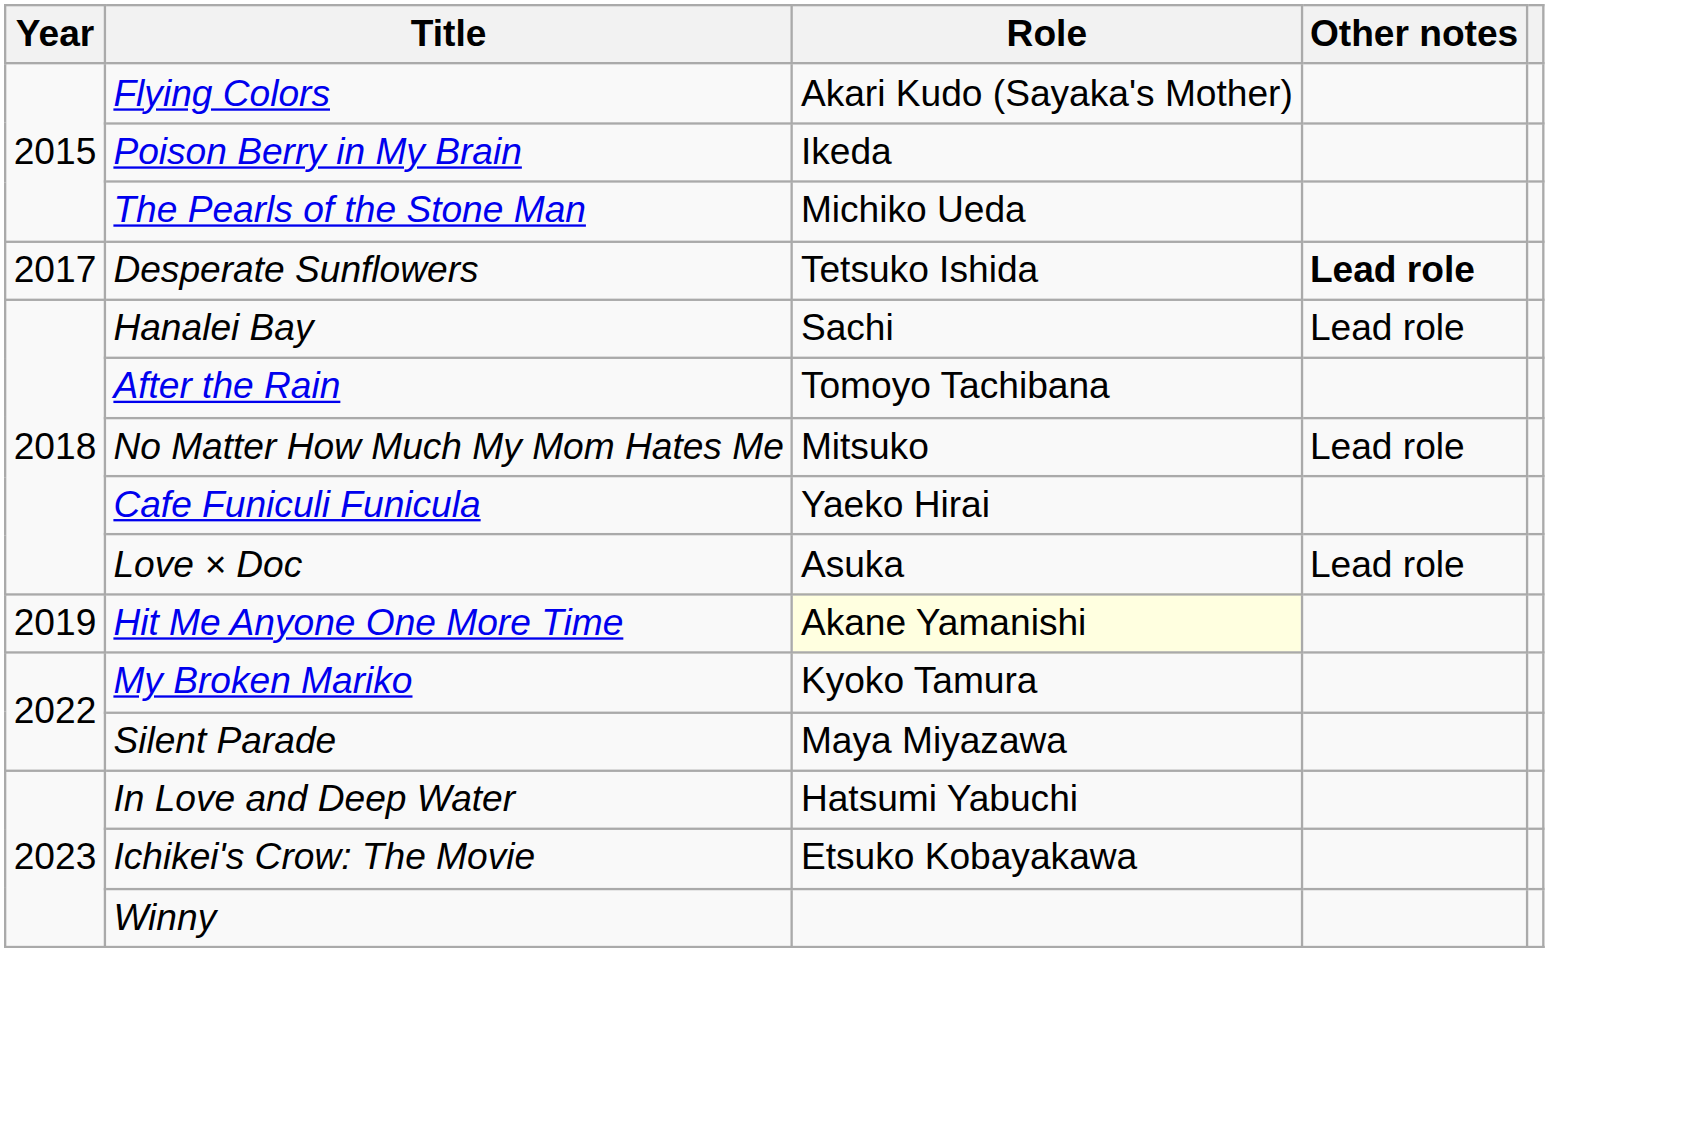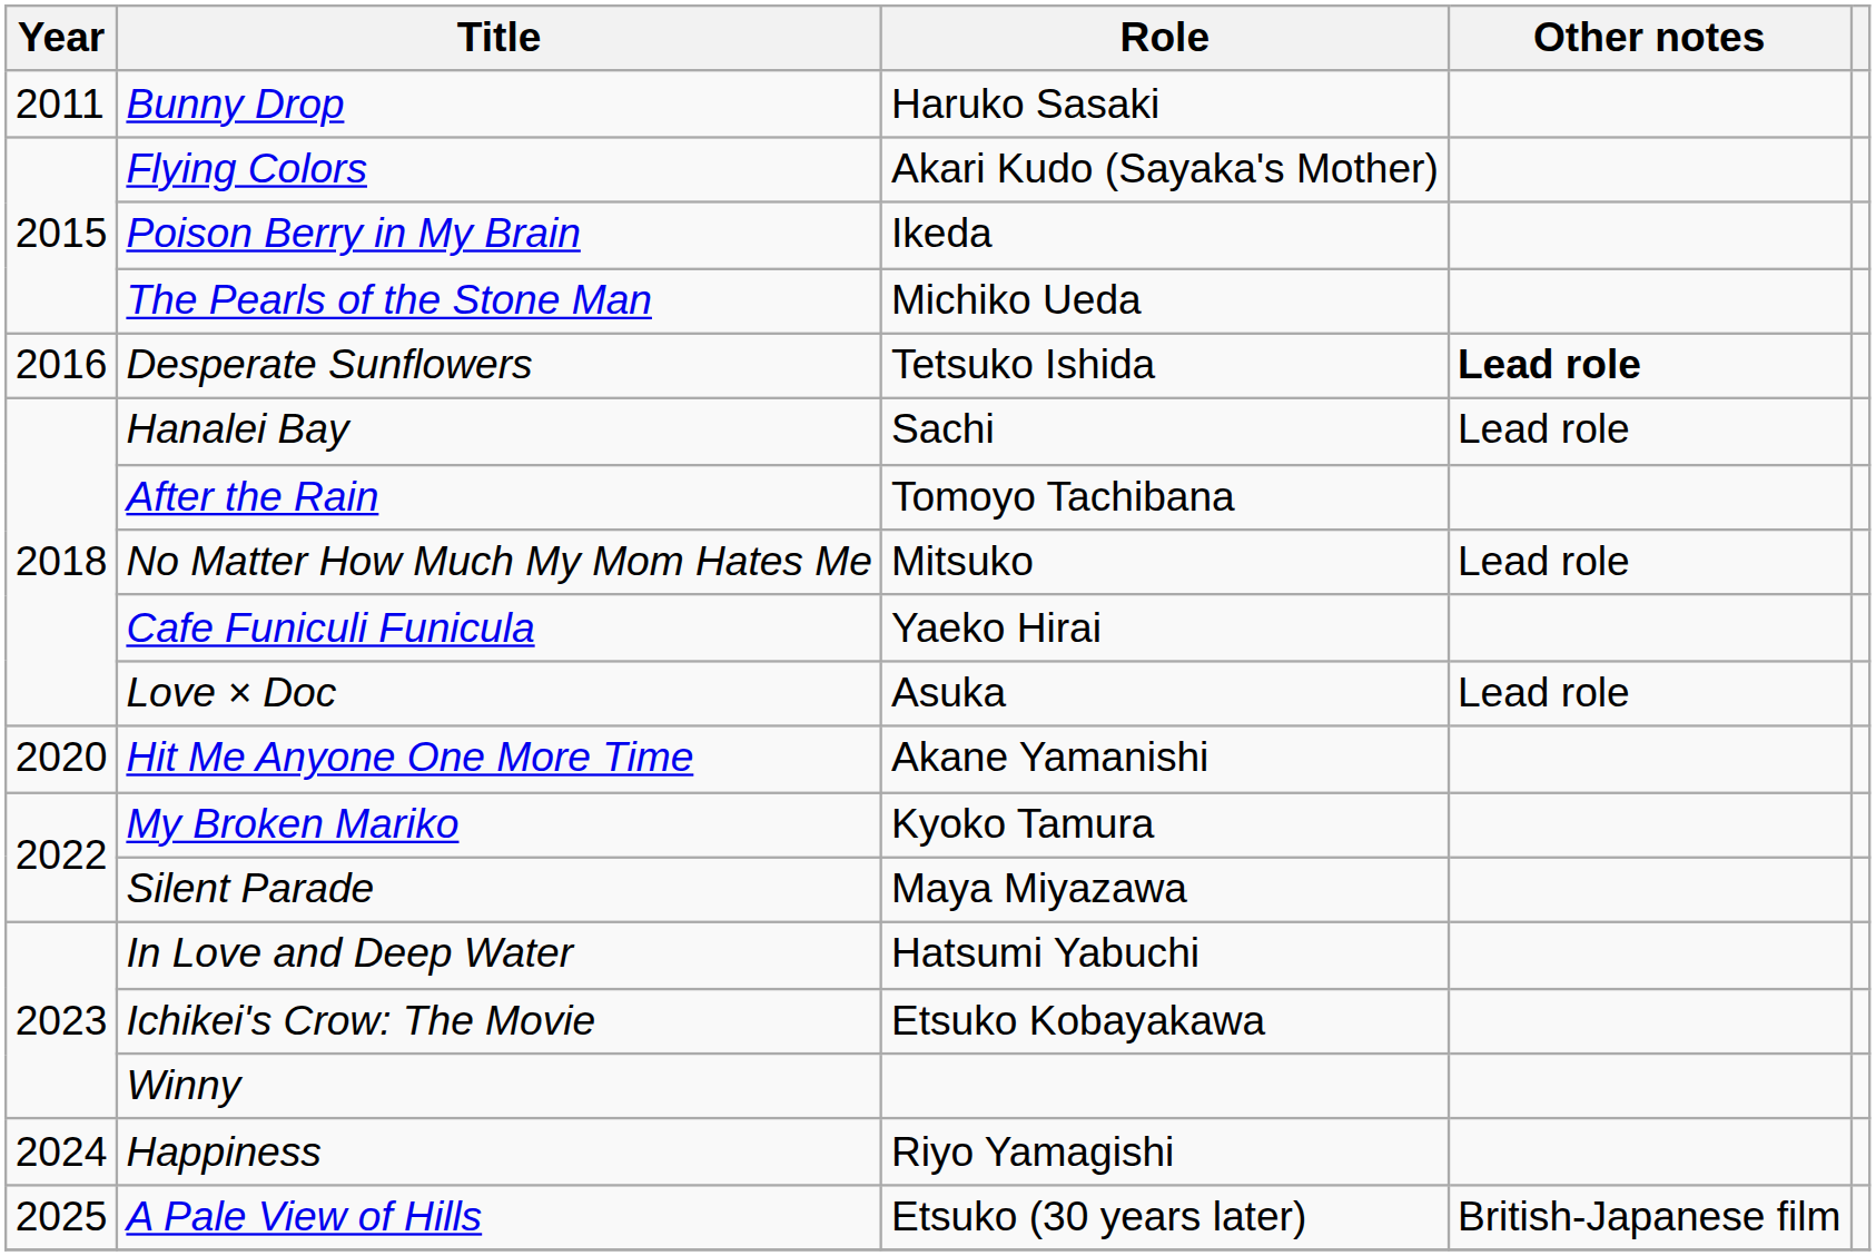 <table class="wikitable">
 <tr>
 <th>Year</th>
 <th>Title</th>
 <th>Role</th>
 <th>Other notes</th>
 <th></th>
+</tr>
+<tr>
+<td>2011</td>
+<td><em><a href='#'>Bunny Drop</a></em></td>
+<td>Haruko Sasaki</td>
+<td></td>
+<td></td>
 </tr>
 <tr>
 <td rowspan="3">2015</td>
 <td><em><a href='#'>Flying Colors</a></em></td>
 <td>Akari Kudo (Sayaka's Mother)</td>
 <td></td>
 <td></td>
 </tr>
 <tr>
 <td><em><a href='#'>Poison Berry in My Brain</a></em></td>
 <td>Ikeda</td>
 <td></td>
 <td></td>
 </tr>
 <tr>
 <td><em><a href='#'>The Pearls of the Stone Man</a></em></td>
 <td>Michiko Ueda</td>
 <td></td>
 <td></td>
 </tr>
 <tr>
-<td>2017</td>
+<td>2016</td>
 <td><em>Desperate Sunflowers</em></td>
 <td>Tetsuko Ishida</td>
 <td><strong>Lead role</strong></td>
 <td></td>
 </tr>
 <tr>
 <td rowspan="5">2018</td>
 <td><em>Hanalei Bay</em></td>
 <td>Sachi</td>
 <td>Lead role</td>
 <td></td>
 </tr>
 <tr>
 <td><em><a href='#'>After the Rain</a></em></td>
 <td>Tomoyo Tachibana</td>
 <td></td>
 <td></td>
 </tr>
 <tr>
 <td><em>No Matter How Much My Mom Hates Me</em></td>
 <td>Mitsuko</td>
 <td>Lead role</td>
 <td></td>
 </tr>
 <tr>
 <td><em><a href='#'>Cafe Funiculi Funicula</a></em></td>
 <td>Yaeko Hirai</td>
 <td></td>
 <td></td>
 </tr>
 <tr>
 <td><em>Love × Doc</em></td>
 <td>Asuka</td>
 <td>Lead role</td>
 <td></td>
 </tr>
 <tr>
-<td>2019</td>
+<td>2020</td>
 <td><em><a href='#'>Hit Me Anyone One More Time</a></em></td>
-<td style="background: lightyellow;">Akane Yamanishi</td>
+<td>Akane Yamanishi</td>
 <td></td>
 <td></td>
 </tr>
 <tr>
 <td rowspan="2">2022</td>
 <td><em><a href='#'>My Broken Mariko</a></em></td>
 <td>Kyoko Tamura</td>
 <td></td>
 <td></td>
 </tr>
 <tr>
 <td><em>Silent Parade</em></td>
 <td>Maya Miyazawa</td>
 <td></td>
 <td></td>
 </tr>
 <tr>
 <td rowspan=3>2023</td>
 <td><em>In Love and Deep Water</em></td>
 <td>Hatsumi Yabuchi</td>
 <td></td>
 <td></td>
 </tr>
 <tr>
 <td><em>Ichikei's Crow: The Movie</em></td>
 <td>Etsuko Kobayakawa</td>
 <td></td>
 <td></td>
 </tr>
 <tr>
 <td><em>Winny</em></td>
 <td></td>
 <td></td>
 <td></td>
 </tr>
 <tr>
+<td>2024</td>
+<td><em>Happiness</em></td>
+<td>Riyo Yamagishi</td>
+<td></td>
+<td></td>
+</tr>
+<tr>
+<td>2025</td>
+<td><em><a href='#'>A Pale View of Hills</a></em></td>
+<td>Etsuko (30 years later)</td>
+<td>British-Japanese film</td>
+<td></td>
+</tr>
+<tr>
 </tr>
 </table>
